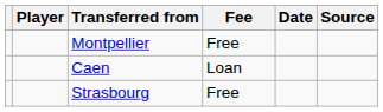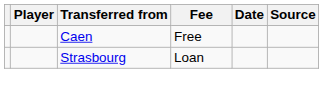 <table class="wikitable plainrowheaders sortable">
 <tr>
 <th></th>
 <th scope="col">Player</th>
 <th>Transferred from</th>
 <th style="width: 65px;">Fee</th>
 <th scope="col">Date</th>
 <th scope="col">Source</th>
 </tr>
 <tr>
 <td align=center></td>
 <td></td>
-<td> <a href='#'>Montpellier</a></td>
+<td> <a href='#'>Caen</a></td>
 <td>Free</td>
 <td></td>
 <td></td>
 </tr>
 <tr>
 <td align=center></td>
 <td></td>
-<td> <a href='#'>Caen</a></td>
+<td> <a href='#'>Strasbourg</a></td>
 <td>Loan</td>
 <td></td>
 <td></td>
 </tr>
-<tr>
-<td align=center></td>
-<td></td>
-<td> <a href='#'>Strasbourg</a></td>
-<td>Free</td>
-<td></td>
-<td></td>
-</tr>
 </table>
